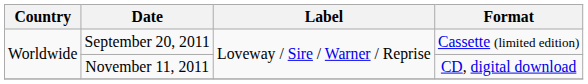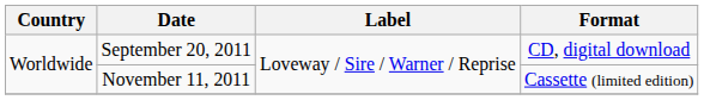 <table class="wikitable" style="text-align:center;">
 <tr>
 <th>Country</th>
 <th>Date</th>
 <th>Label</th>
 <th>Format</th>
 </tr>
 <tr>
 <td rowspan="2">Worldwide</td>
 <td>September 20, 2011</td>
 <td rowspan="2">Loveway / <a href='#'>Sire</a> / <a href='#'>Warner</a> / Reprise</td>
-<td><a href='#'>Cassette</a> <small>(limited edition)</small></td>
+<td><a href='#'>CD</a>, <a href='#'>digital download</a></td>
 </tr>
 <tr>
 <td>November 11, 2011</td>
-<td><a href='#'>CD</a>, <a href='#'>digital download</a></td>
+<td><a href='#'>Cassette</a> <small>(limited edition)</small></td>
 </tr>
 <tr>
 </tr>
 </table>
